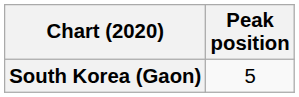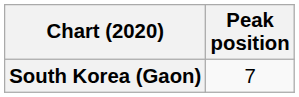 <table class="wikitable plainrowheaders" style="text-align:center">
 <tr>
 <th>Chart (2020)</th>
 <th>Peak<br>position</th>
 </tr>
 <tr>
 <th scope="row">South Korea (Gaon)</th>
-<td>5</td>
+<td>7</td>
 </tr>
 </table>
